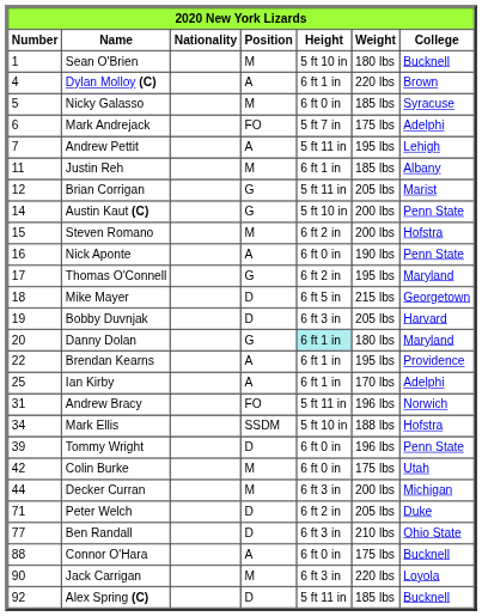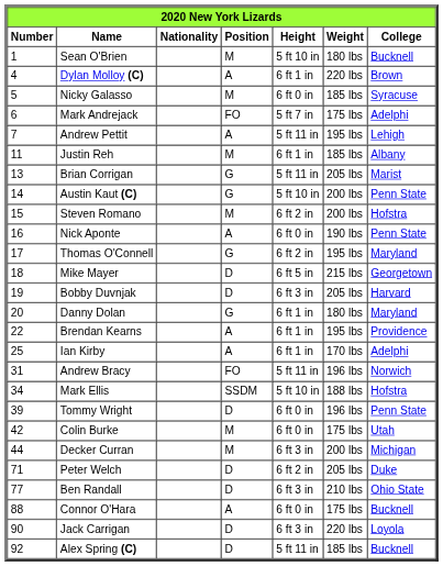 <table align=left border=4 cellspacing=0 cellpadding=4>
 <tr>
 <th align="center" colspan="7" bgcolor=#9EFD38 style="color:#000"><strong>2020 New York Lizards</strong></th>
 </tr>
 <tr>
 </tr>
 <tr>
 <th align="center" colspan="1">Number</th>
 <th align="center" colspan="1">Name</th>
 <th align="center" colspan="1">Nationality</th>
 <th align="center" colspan="1">Position</th>
 <th align="center" colspan="1">Height</th>
 <th align="center" colspan="1">Weight</th>
 <th align="center" colspan="1">College</th>
 </tr>
 <tr>
 <td>1</td>
 <td>Sean O'Brien</td>
 <td></td>
 <td>M</td>
 <td>5 ft 10 in</td>
 <td>180 lbs</td>
 <td><a href='#'>Bucknell</a></td>
 </tr>
 <tr>
 <td>4</td>
 <td><a href='#'>Dylan Molloy</a> <strong>(C)</strong></td>
 <td></td>
 <td>A</td>
 <td>6 ft 1 in</td>
 <td>220 lbs</td>
 <td><a href='#'>Brown</a></td>
 </tr>
 <tr>
 <td>5</td>
 <td>Nicky Galasso</td>
 <td></td>
 <td>M</td>
 <td>6 ft 0 in</td>
 <td>185 lbs</td>
 <td><a href='#'>Syracuse</a></td>
 </tr>
 <tr>
 <td>6</td>
 <td>Mark Andrejack</td>
 <td></td>
 <td>FO</td>
 <td>5 ft 7 in</td>
 <td>175 lbs</td>
 <td><a href='#'>Adelphi</a></td>
 </tr>
 <tr>
 <td>7</td>
 <td>Andrew Pettit</td>
 <td></td>
 <td>A</td>
 <td>5 ft 11 in</td>
 <td>195 lbs</td>
 <td><a href='#'>Lehigh</a></td>
 </tr>
 <tr>
 <td>11</td>
 <td>Justin Reh</td>
 <td></td>
 <td>M</td>
 <td>6 ft 1 in</td>
 <td>185 lbs</td>
 <td><a href='#'>Albany</a></td>
 </tr>
 <tr>
-<td>12</td>
+<td>13</td>
 <td>Brian Corrigan</td>
 <td></td>
 <td>G</td>
 <td>5 ft 11 in</td>
 <td>205 lbs</td>
 <td><a href='#'>Marist</a></td>
 </tr>
 <tr>
 <td>14</td>
 <td>Austin Kaut <strong>(C)</strong></td>
 <td></td>
 <td>G</td>
 <td>5 ft 10 in</td>
 <td>200 lbs</td>
 <td><a href='#'>Penn State</a></td>
 </tr>
 <tr>
 <td>15</td>
 <td>Steven Romano</td>
 <td></td>
 <td>M</td>
 <td>6 ft 2 in</td>
 <td>200 lbs</td>
 <td><a href='#'>Hofstra</a></td>
 </tr>
 <tr>
 <td>16</td>
 <td>Nick Aponte</td>
 <td></td>
 <td>A</td>
 <td>6 ft 0 in</td>
 <td>190 lbs</td>
 <td><a href='#'>Penn State</a></td>
 </tr>
 <tr>
 <td>17</td>
 <td>Thomas O'Connell</td>
 <td></td>
 <td>G</td>
 <td>6 ft 2 in</td>
 <td>195 lbs</td>
 <td><a href='#'>Maryland</a></td>
 </tr>
 <tr>
 <td>18</td>
 <td>Mike Mayer</td>
 <td></td>
 <td>D</td>
 <td>6 ft 5 in</td>
 <td>215 lbs</td>
 <td><a href='#'>Georgetown</a></td>
 </tr>
 <tr>
 <td>19</td>
 <td>Bobby Duvnjak</td>
 <td></td>
 <td>D</td>
 <td>6 ft 3 in</td>
 <td>205 lbs</td>
 <td><a href='#'>Harvard</a></td>
 </tr>
 <tr>
 <td>20</td>
 <td>Danny Dolan</td>
 <td></td>
 <td>G</td>
-<td style="background: paleturquoise;">6 ft 1 in</td>
+<td>6 ft 1 in</td>
 <td>180 lbs</td>
 <td><a href='#'>Maryland</a></td>
 </tr>
 <tr>
 <td>22</td>
 <td>Brendan Kearns</td>
 <td></td>
 <td>A</td>
 <td>6 ft 1 in</td>
 <td>195 lbs</td>
 <td><a href='#'>Providence</a></td>
 </tr>
 <tr>
 <td>25</td>
 <td>Ian Kirby</td>
 <td></td>
 <td>A</td>
 <td>6 ft 1 in</td>
 <td>170 lbs</td>
 <td><a href='#'>Adelphi</a></td>
 </tr>
 <tr>
 <td>31</td>
 <td>Andrew Bracy</td>
 <td></td>
 <td>FO</td>
 <td>5 ft 11 in</td>
 <td>196 lbs</td>
 <td><a href='#'>Norwich</a></td>
 </tr>
 <tr>
 <td>34</td>
 <td>Mark Ellis</td>
 <td></td>
 <td>SSDM</td>
 <td>5 ft 10 in</td>
 <td>188 lbs</td>
 <td><a href='#'>Hofstra</a></td>
 </tr>
 <tr>
 <td>39</td>
 <td>Tommy Wright</td>
 <td></td>
 <td>D</td>
 <td>6 ft 0 in</td>
 <td>196 lbs</td>
 <td><a href='#'>Penn State</a></td>
 </tr>
 <tr>
 <td>42</td>
 <td>Colin Burke</td>
 <td></td>
 <td>M</td>
 <td>6 ft 0 in</td>
 <td>175 lbs</td>
 <td><a href='#'>Utah</a></td>
 </tr>
 <tr>
 <td>44</td>
 <td>Decker Curran</td>
 <td></td>
 <td>M</td>
 <td>6 ft 3 in</td>
 <td>200 lbs</td>
 <td><a href='#'>Michigan</a></td>
 </tr>
 <tr>
 <td>71</td>
 <td>Peter Welch</td>
 <td></td>
 <td>D</td>
 <td>6 ft 2 in</td>
 <td>205 lbs</td>
 <td><a href='#'>Duke</a></td>
 </tr>
 <tr>
 <td>77</td>
 <td>Ben Randall</td>
 <td></td>
 <td>D</td>
 <td>6 ft 3 in</td>
 <td>210 lbs</td>
 <td><a href='#'>Ohio State</a></td>
 </tr>
 <tr>
 <td>88</td>
 <td>Connor O'Hara</td>
 <td></td>
 <td>A</td>
 <td>6 ft 0 in</td>
 <td>175 lbs</td>
 <td><a href='#'>Bucknell</a></td>
 </tr>
 <tr>
 <td>90</td>
 <td>Jack Carrigan</td>
 <td></td>
-<td>M</td>
+<td>D</td>
 <td>6 ft 3 in</td>
 <td>220 lbs</td>
 <td><a href='#'>Loyola</a></td>
 </tr>
 <tr>
 <td>92</td>
 <td>Alex Spring <strong>(C)</strong></td>
 <td></td>
 <td>D</td>
 <td>5 ft 11 in</td>
 <td>185 lbs</td>
 <td><a href='#'>Bucknell</a></td>
 </tr>
 </table>
